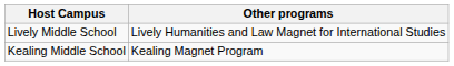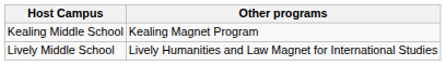 <table class="wikitable">
 <tr>
 <th>Host Campus</th>
 <th>Other programs</th>
 </tr>
 <tr>
+<td>Kealing Middle School</td>
+<td>Kealing Magnet Program</td>
+</tr>
+<tr>
 <td>Lively Middle School</td>
 <td>Lively Humanities and Law Magnet for International Studies</td>
 </tr>
-<tr>
-<td>Kealing Middle School</td>
-<td>Kealing Magnet Program</td>
-</tr>
 </table>
